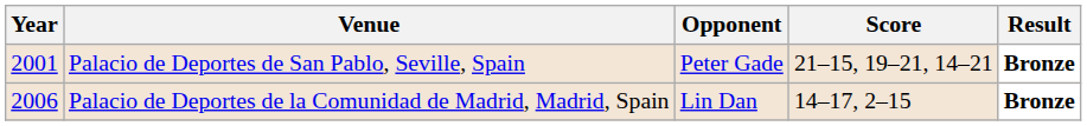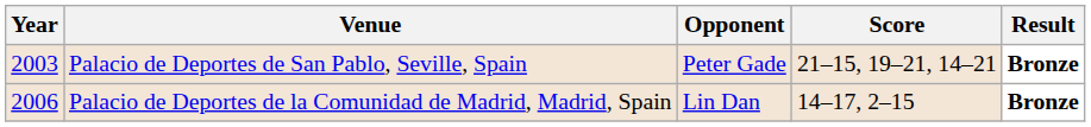 <table class="sortable wikitable" style="font-size: 90%;">
 <tr>
 <th>Year</th>
 <th>Venue</th>
 <th>Opponent</th>
 <th>Score</th>
 <th>Result</th>
 </tr>
 <tr style="background:#F3E6D7">
-<td align="center"><a href='#'>2001</a></td>
+<td align="center"><a href='#'>2003</a></td>
 <td align="left"><a href='#'>Palacio de Deportes de San Pablo</a>, <a href='#'>Seville</a>, <a href='#'>Spain</a></td>
 <td align="left"> <a href='#'>Peter Gade</a></td>
 <td align="left">21–15, 19–21, 14–21</td>
 <td style="text-align:left; background:white"> <strong>Bronze</strong></td>
 </tr>
 <tr style="background:#F3E6D7">
 <td align="center"><a href='#'>2006</a></td>
 <td align="left"><a href='#'>Palacio de Deportes de la Comunidad de Madrid</a>, <a href='#'>Madrid</a>, Spain</td>
 <td align="left"> <a href='#'>Lin Dan</a></td>
 <td align="left">14–17, 2–15</td>
 <td style="text-align:left; background:white"> <strong>Bronze</strong></td>
 </tr>
 </table>
